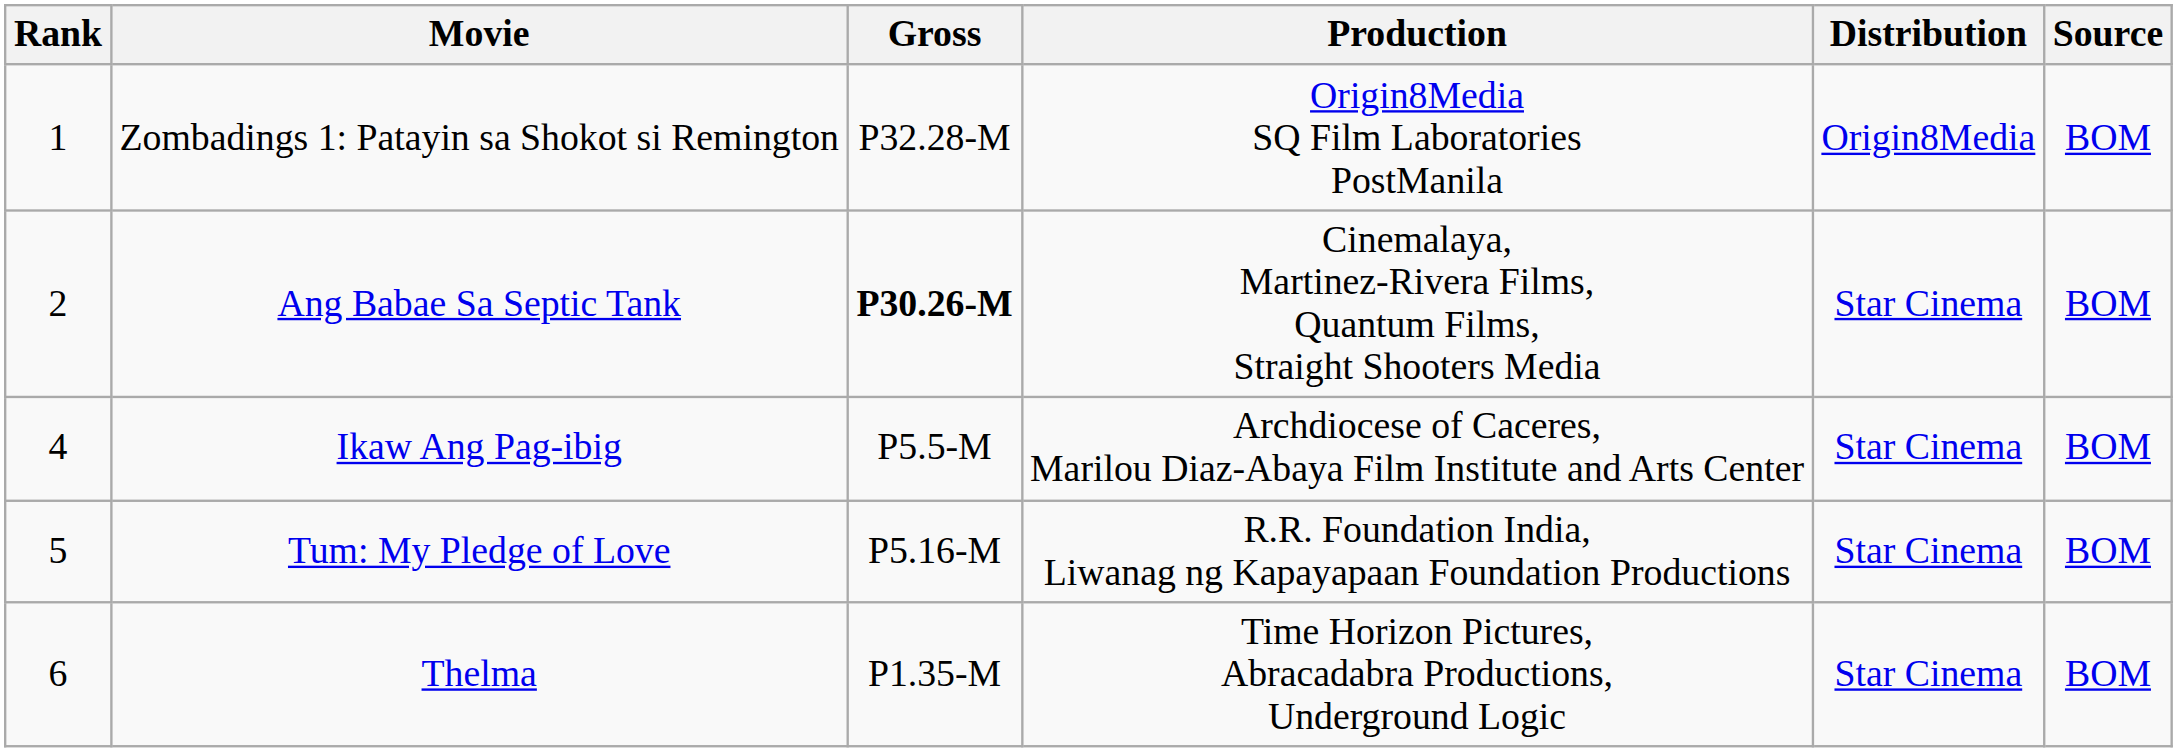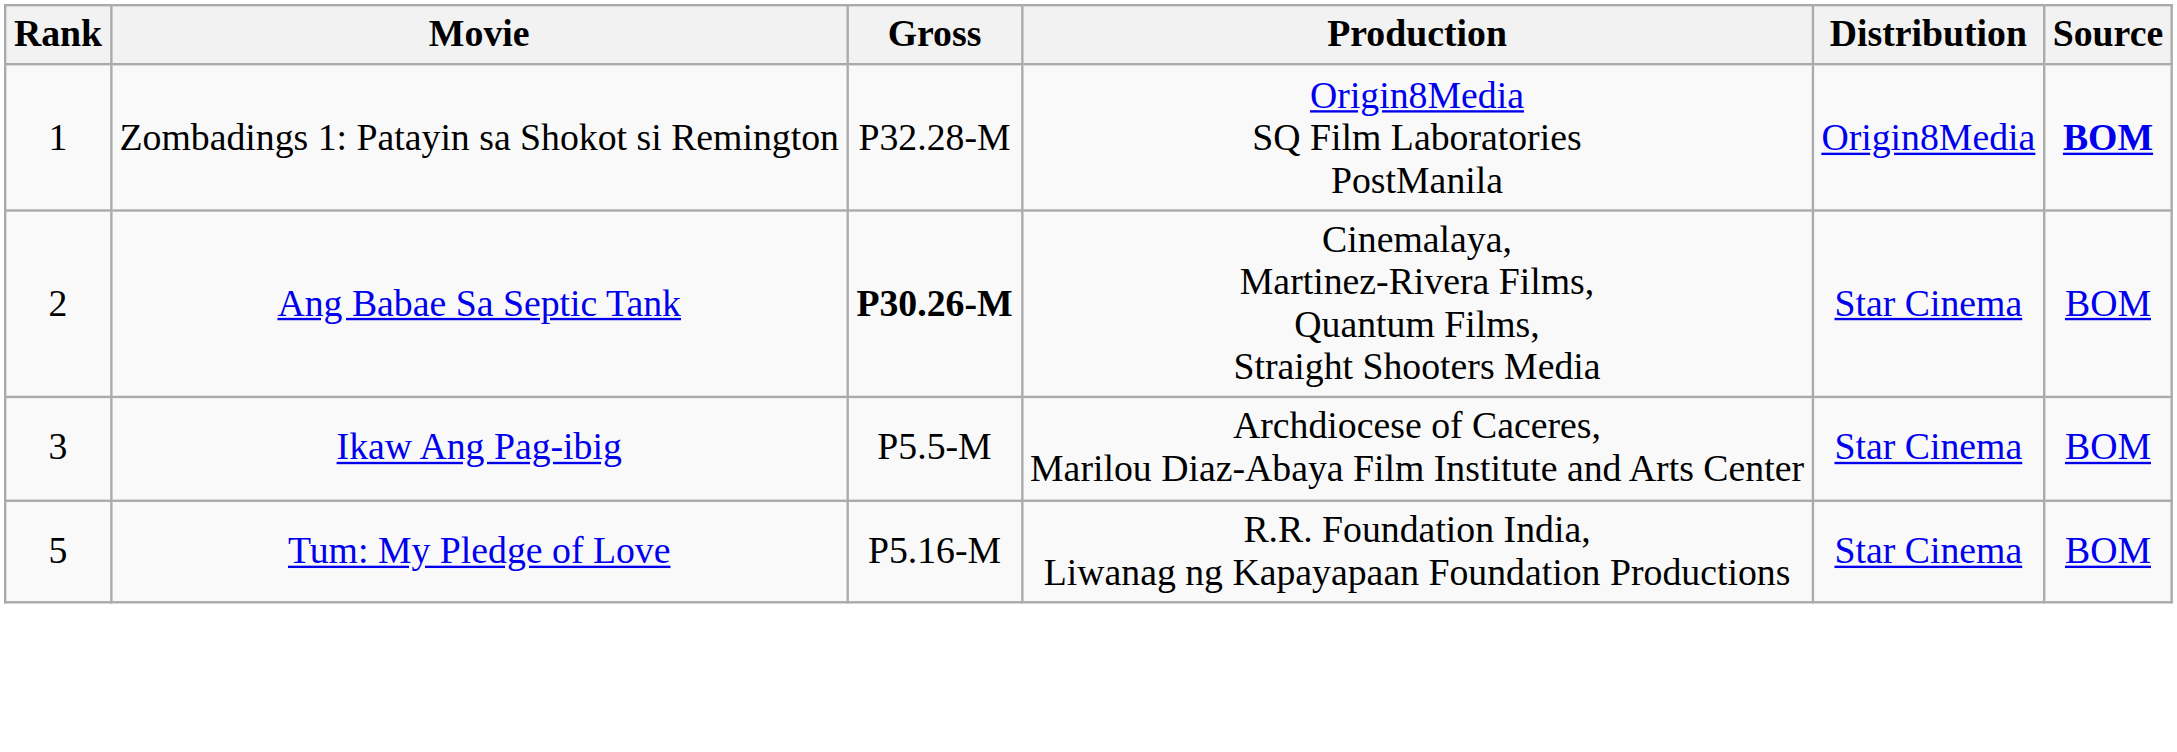 <table class="wikitable" style="text-align:center;">
 <tr>
 <th>Rank</th>
 <th>Movie</th>
 <th>Gross</th>
 <th>Production</th>
 <th>Distribution</th>
 <th>Source</th>
 </tr>
 <tr>
 <td>1</td>
 <td>Zombadings 1: Patayin sa Shokot si Remington</td>
 <td>P32.28-M</td>
 <td><a href='#'>Origin8Media</a><br>SQ Film Laboratories<br>PostManila</td>
 <td><a href='#'>Origin8Media</a></td>
-<td><a href='#'>BOM</a></td>
+<td><strong><a href='#'>BOM</a></strong></td>
 </tr>
 <tr>
 <td>2</td>
 <td><a href='#'>Ang Babae Sa Septic Tank</a></td>
 <td><strong>P30.26-M</strong></td>
 <td>Cinemalaya,<br>Martinez-Rivera Films,<br>Quantum Films,<br>Straight Shooters Media</td>
 <td><a href='#'>Star Cinema</a></td>
 <td><a href='#'>BOM</a></td>
 </tr>
 <tr>
-<td>4</td>
+<td>3</td>
 <td><a href='#'>Ikaw Ang Pag-ibig</a></td>
 <td>P5.5-M</td>
 <td>Archdiocese of Caceres,<br>Marilou Diaz-Abaya Film Institute and Arts Center</td>
 <td><a href='#'>Star Cinema</a></td>
 <td><a href='#'>BOM</a></td>
 </tr>
 <tr>
 <td>5</td>
 <td><a href='#'>Tum: My Pledge of Love</a></td>
 <td>P5.16-M</td>
 <td>R.R. Foundation India,<br>Liwanag ng Kapayapaan Foundation Productions</td>
 <td><a href='#'>Star Cinema</a></td>
 <td><a href='#'>BOM</a></td>
 </tr>
-<tr>
-<td>6</td>
-<td><a href='#'>Thelma</a></td>
-<td>P1.35-M</td>
-<td>Time Horizon Pictures,<br>Abracadabra Productions,<br>Underground Logic</td>
-<td><a href='#'>Star Cinema</a></td>
-<td><a href='#'>BOM</a></td>
-</tr>
 </table>
